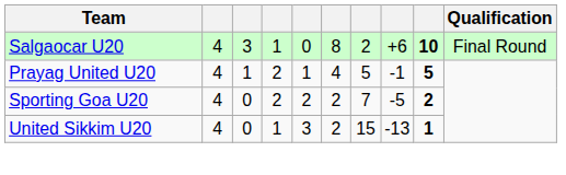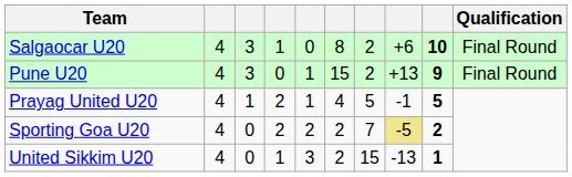 <table class="wikitable" style="text-align:center">
 <tr>
 <th width="175">Team</th>
 <th width="20"></th>
 <th width="20"></th>
 <th width="20"></th>
 <th width="20"></th>
 <th width="20"></th>
 <th width="20"></th>
 <th width="20"></th>
 <th width="20"></th>
 <th width="20">Qualification</th>
 </tr>
 <tr bgcolor="#ccffcc">
 <td align=left><a href='#'>Salgaocar U20</a></td>
 <td>4</td>
 <td>3</td>
 <td>1</td>
 <td>0</td>
 <td>8</td>
 <td>2</td>
 <td>+6</td>
 <td><strong>10</strong></td>
 <td>Final Round</td>
 </tr>
+<tr bgcolor="#ccffcc">
+<td align=left><a href='#'>Pune U20</a></td>
+<td>4</td>
+<td>3</td>
+<td>0</td>
+<td>1</td>
+<td>15</td>
+<td>2</td>
+<td>+13</td>
+<td><strong>9</strong></td>
+<td>Final Round</td>
+</tr>
 <tr>
 <td align=left><a href='#'>Prayag United U20</a></td>
 <td>4</td>
 <td>1</td>
 <td>2</td>
 <td>1</td>
 <td>4</td>
 <td>5</td>
 <td>-1</td>
 <td><strong>5</strong></td>
 </tr>
 <tr>
 <td align=left><a href='#'>Sporting Goa U20</a></td>
 <td>4</td>
 <td>0</td>
 <td>2</td>
 <td>2</td>
 <td>2</td>
 <td>7</td>
-<td>-5</td>
+<td style="background: khaki;">-5</td>
 <td><strong>2</strong></td>
 </tr>
 <tr>
 <td align=left><a href='#'>United Sikkim U20</a></td>
 <td>4</td>
 <td>0</td>
 <td>1</td>
 <td>3</td>
 <td>2</td>
 <td>15</td>
 <td>-13</td>
 <td><strong>1</strong></td>
 </tr>
 </table>
